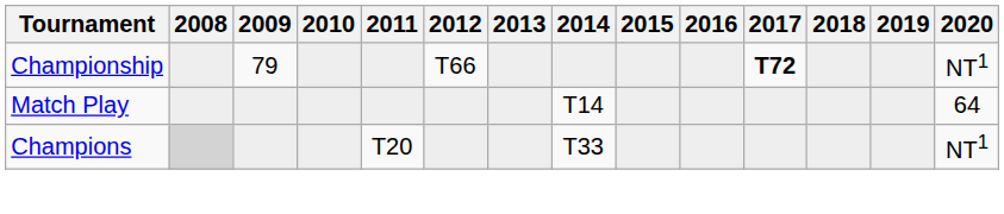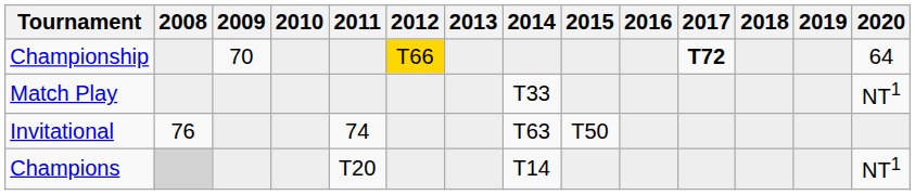 <table class="wikitable" style="text-align:center;">
 <tr>
 <th>Tournament</th>
 <th>2008</th>
 <th>2009</th>
 <th>2010</th>
 <th>2011</th>
 <th>2012</th>
 <th>2013</th>
 <th>2014</th>
 <th>2015</th>
 <th>2016</th>
 <th>2017</th>
 <th>2018</th>
 <th>2019</th>
 <th>2020</th>
 </tr>
 <tr>
 <td align="left"><a href='#'>Championship</a></td>
 <td style="background:#eeeeee;"></td>
-<td>79</td>
+<td>70</td>
 <td style="background:#eeeeee;"></td>
 <td style="background:#eeeeee;"></td>
-<td>T66</td>
+<td style="background: gold;">T66</td>
 <td style="background:#eeeeee;"></td>
 <td style="background:#eeeeee;"></td>
 <td style="background:#eeeeee;"></td>
 <td style="background:#eeeeee;"></td>
 <td><strong>T72</strong></td>
 <td style="background:#eeeeee;"></td>
 <td style="background:#eeeeee;"></td>
-<td>NT<sup>1</sup></td>
+<td>64</td>
 </tr>
 <tr>
 <td align="left"><a href='#'>Match Play</a></td>
 <td style="background:#eeeeee;"></td>
 <td style="background:#eeeeee;"></td>
 <td style="background:#eeeeee;"></td>
 <td style="background:#eeeeee;"></td>
-<td style="background:#eeeeee;"></td>
-<td style="background:#eeeeee;"></td>
-<td>T14</td>
-<td style="background:#eeeeee;"></td>
-<td style="background:#eeeeee;"></td>
-<td style="background:#eeeeee;"></td>
-<td style="background:#eeeeee;"></td>
-<td style="background:#eeeeee;"></td>
-<td>64</td>
-</tr>
-<tr>
-<td align="left"><a href='#'>Champions</a></td>
-<td style="background:#D3D3D3;"></td>
-<td style="background:#eeeeee;"></td>
-<td style="background:#eeeeee;"></td>
-<td>T20</td>
 <td style="background:#eeeeee;"></td>
 <td style="background:#eeeeee;"></td>
 <td>T33</td>
 <td style="background:#eeeeee;"></td>
 <td style="background:#eeeeee;"></td>
 <td style="background:#eeeeee;"></td>
 <td style="background:#eeeeee;"></td>
 <td style="background:#eeeeee;"></td>
 <td>NT<sup>1</sup></td>
 </tr>
+<tr>
+<td align="left"><a href='#'>Invitational</a></td>
+<td>76</td>
+<td style="background:#eeeeee;"></td>
+<td style="background:#eeeeee;"></td>
+<td>74</td>
+<td style="background:#eeeeee;"></td>
+<td style="background:#eeeeee;"></td>
+<td>T63</td>
+<td>T50</td>
+<td style="background:#eeeeee;"></td>
+<td style="background:#eeeeee;"></td>
+<td style="background:#eeeeee;"></td>
+<td style="background:#eeeeee;"></td>
+<td style="background:#eeeeee;"></td>
+</tr>
+<tr>
+<td align="left"><a href='#'>Champions</a></td>
+<td style="background:#D3D3D3;"></td>
+<td style="background:#eeeeee;"></td>
+<td style="background:#eeeeee;"></td>
+<td>T20</td>
+<td style="background:#eeeeee;"></td>
+<td style="background:#eeeeee;"></td>
+<td>T14</td>
+<td style="background:#eeeeee;"></td>
+<td style="background:#eeeeee;"></td>
+<td style="background:#eeeeee;"></td>
+<td style="background:#eeeeee;"></td>
+<td style="background:#eeeeee;"></td>
+<td>NT<sup>1</sup></td>
+</tr>
 </table>
